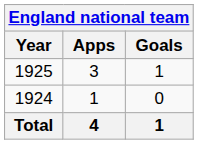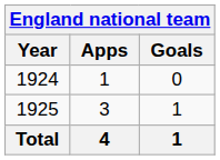 <table class="wikitable" style="text-align:center">
 <tr>
 <th colspan=3><a href='#'>England national team</a></th>
 </tr>
 <tr>
 <th>Year</th>
 <th>Apps</th>
 <th>Goals</th>
 </tr>
 <tr>
+<td>1924</td>
+<td>1</td>
+<td>0</td>
+</tr>
+<tr>
 <td>1925</td>
 <td>3</td>
 <td>1</td>
-</tr>
-<tr>
-<td>1924</td>
-<td>1</td>
-<td>0</td>
 </tr>
 <tr>
 <th>Total</th>
 <th>4</th>
 <th>1</th>
 </tr>
 </table>
